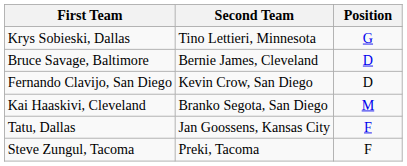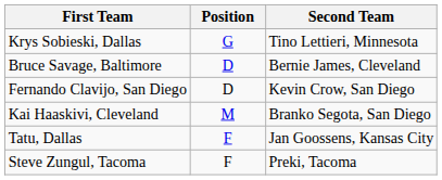 <table class="wikitable">
 <tr>
 <th>First Team</th>
+<th>  Position  </th>
 <th>Second Team</th>
-<th>  Position  </th>
 </tr>
 <tr>
 <td>Krys Sobieski, Dallas</td>
+<td align=center><a href='#'>G</a></td>
 <td>Tino Lettieri, Minnesota</td>
-<td align=center><a href='#'>G</a></td>
 </tr>
 <tr>
 <td>Bruce Savage, Baltimore</td>
+<td align=center><a href='#'>D</a></td>
 <td>Bernie James, Cleveland</td>
-<td align=center><a href='#'>D</a></td>
 </tr>
 <tr>
 <td>Fernando Clavijo, San Diego</td>
+<td align=center>D</td>
 <td>Kevin Crow, San Diego</td>
-<td align=center>D</td>
 </tr>
 <tr>
 <td>Kai Haaskivi, Cleveland</td>
+<td align=center><a href='#'>M</a></td>
 <td>Branko Segota, San Diego</td>
-<td align=center><a href='#'>M</a></td>
 </tr>
 <tr>
 <td>Tatu, Dallas</td>
+<td align=center><a href='#'>F</a></td>
 <td>Jan Goossens, Kansas City</td>
-<td align=center><a href='#'>F</a></td>
 </tr>
 <tr>
 <td>Steve Zungul, Tacoma</td>
+<td align=center>F</td>
 <td>Preki, Tacoma</td>
-<td align=center>F</td>
 </tr>
 </table>
